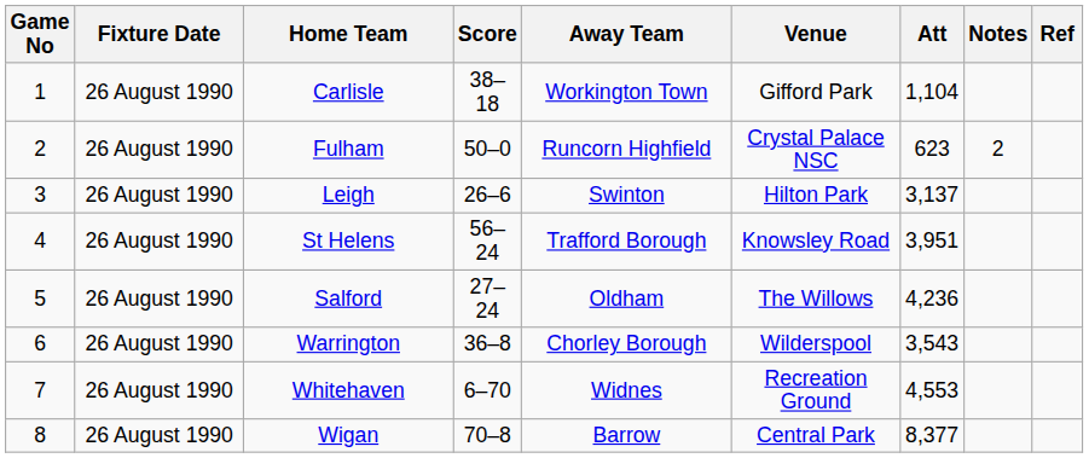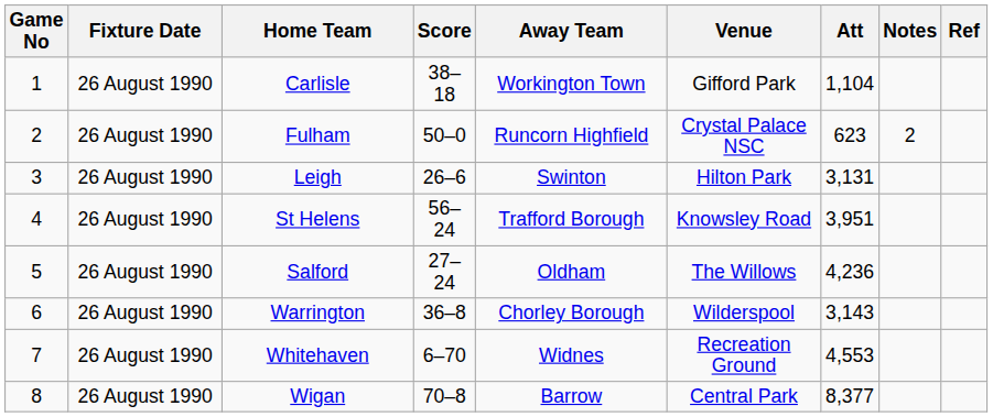 <table class="wikitable" style="text-align:center;">
 <tr>
 <th width=20 abbr="No">Game No</th>
 <th width=120 abbr="Date">Fixture Date</th>
 <th width=150 abbr="Home Team">Home Team</th>
 <th width=40 abbr="Score">Score</th>
 <th width=150 abbr="Away Team">Away Team</th>
 <th width=120 abbr="Venue">Venue</th>
 <th width=30 abbr="Att">Att</th>
 <th width=20 abbr="Notes">Notes</th>
 <th width=30 abbr="Ref">Ref</th>
 </tr>
 <tr>
 <td>1</td>
 <td>26 August 1990</td>
 <td><a href='#'>Carlisle</a></td>
 <td>38–18</td>
 <td><a href='#'>Workington Town</a></td>
 <td>Gifford Park</td>
 <td>1,104</td>
 <td></td>
 <td></td>
 </tr>
 <tr>
 <td>2</td>
 <td>26 August 1990</td>
 <td><a href='#'>Fulham</a></td>
 <td>50–0</td>
 <td><a href='#'>Runcorn Highfield</a></td>
 <td><a href='#'>Crystal Palace NSC</a></td>
 <td>623</td>
 <td>2</td>
 <td></td>
 </tr>
 <tr>
 <td>3</td>
 <td>26 August 1990</td>
 <td><a href='#'>Leigh</a></td>
 <td>26–6</td>
 <td><a href='#'>Swinton</a></td>
 <td><a href='#'>Hilton Park</a></td>
-<td>3,137</td>
+<td>3,131</td>
 <td></td>
 <td></td>
 </tr>
 <tr>
 <td>4</td>
 <td>26 August 1990</td>
 <td><a href='#'>St Helens</a></td>
 <td>56–24</td>
 <td><a href='#'>Trafford Borough</a></td>
 <td><a href='#'>Knowsley Road</a></td>
 <td>3,951</td>
 <td></td>
 <td></td>
 </tr>
 <tr>
 <td>5</td>
 <td>26 August 1990</td>
 <td><a href='#'>Salford</a></td>
 <td>27–24</td>
 <td><a href='#'>Oldham</a></td>
 <td><a href='#'>The Willows</a></td>
 <td>4,236</td>
 <td></td>
 <td></td>
 </tr>
 <tr>
 <td>6</td>
 <td>26 August 1990</td>
 <td><a href='#'>Warrington</a></td>
 <td>36–8</td>
 <td><a href='#'>Chorley Borough</a></td>
 <td><a href='#'>Wilderspool</a></td>
-<td>3,543</td>
+<td>3,143</td>
 <td></td>
 <td></td>
 </tr>
 <tr>
 <td>7</td>
 <td>26 August 1990</td>
 <td><a href='#'>Whitehaven</a></td>
 <td>6–70</td>
 <td><a href='#'>Widnes</a></td>
 <td><a href='#'>Recreation Ground</a></td>
 <td>4,553</td>
 <td></td>
 <td></td>
 </tr>
 <tr>
 <td>8</td>
 <td>26 August 1990</td>
 <td><a href='#'>Wigan</a></td>
 <td>70–8</td>
 <td><a href='#'>Barrow</a></td>
 <td><a href='#'>Central Park</a></td>
 <td>8,377</td>
 <td></td>
 <td></td>
 </tr>
 </table>
